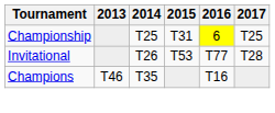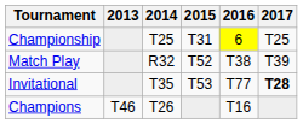 <table class="wikitable" style="text-align:center;">
 <tr>
 <th>Tournament</th>
 <th>2013</th>
 <th>2014</th>
 <th>2015</th>
 <th>2016</th>
 <th>2017</th>
 </tr>
 <tr>
 <td align="left"><a href='#'>Championship</a></td>
 <td style="background:#eeeeee;"></td>
 <td>T25</td>
 <td>T31</td>
 <td style="background:yellow;">6</td>
 <td>T25</td>
 </tr>
 <tr>
+<td align="left"><a href='#'>Match Play</a></td>
+<td style="background:#eeeeee;"></td>
+<td>R32</td>
+<td>T52</td>
+<td>T38</td>
+<td>T39</td>
+</tr>
+<tr>
 <td align="left"><a href='#'>Invitational</a></td>
 <td style="background:#eeeeee;"></td>
-<td>T26</td>
+<td>T35</td>
 <td>T53</td>
 <td>T77</td>
-<td>T28</td>
+<td><strong>T28</strong></td>
 </tr>
 <tr>
 <td align="left"><a href='#'>Champions</a></td>
 <td>T46</td>
-<td>T35</td>
+<td>T26</td>
 <td style="background:#eeeeee;"></td>
 <td>T16</td>
 <td style="background:#eeeeee;"></td>
 </tr>
 </table>
